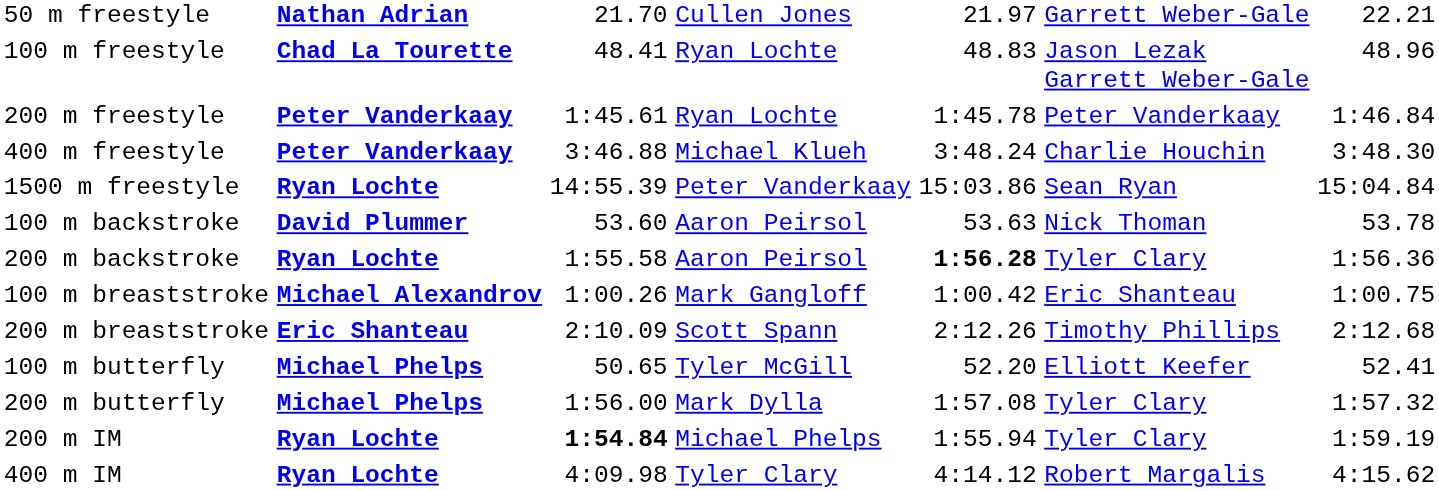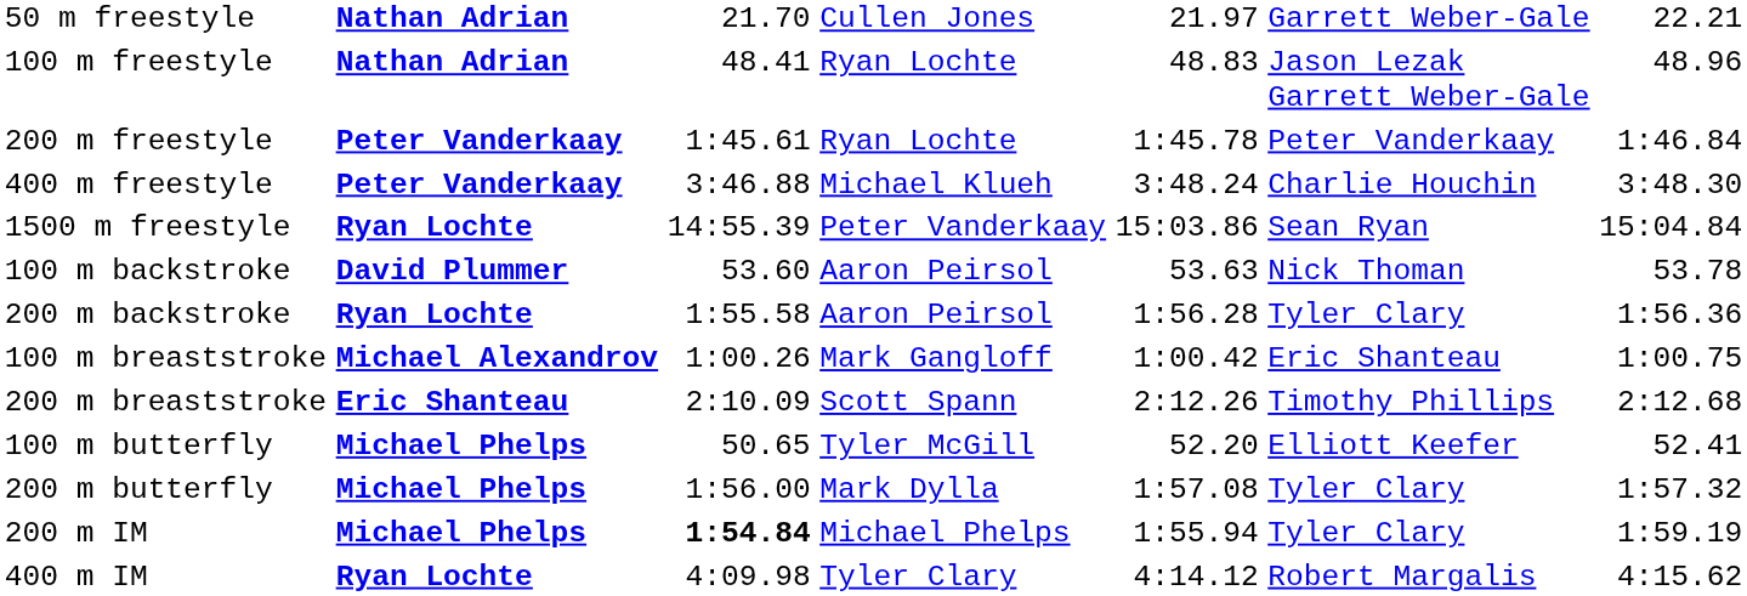 <table>
 <tr valign="top">
 <td>50 m freestyle<br></td>
 <td><strong><a href='#'>Nathan Adrian</a></strong></td>
 <td align="right">21.70</td>
 <td><a href='#'>Cullen Jones</a></td>
 <td align="right">21.97</td>
 <td><a href='#'>Garrett Weber-Gale</a></td>
 <td align="right">22.21</td>
 </tr>
 <tr valign="top">
 <td>100 m freestyle<br></td>
-<td><strong><a href='#'>Chad La Tourette</a></strong></td>
+<td><strong><a href='#'>Nathan Adrian</a></strong></td>
 <td align="right">48.41</td>
 <td><a href='#'>Ryan Lochte</a></td>
 <td align="right">48.83</td>
 <td><a href='#'>Jason Lezak</a><br><a href='#'>Garrett Weber-Gale</a></td>
 <td align="right">48.96</td>
 </tr>
 <tr valign="top">
 <td>200 m freestyle<br></td>
 <td><strong><a href='#'>Peter Vanderkaay</a></strong></td>
 <td align="right">1:45.61</td>
 <td><a href='#'>Ryan Lochte</a></td>
 <td align="right">1:45.78</td>
 <td><a href='#'>Peter Vanderkaay</a></td>
 <td align="right">1:46.84</td>
 </tr>
 <tr valign="top">
 <td>400 m freestyle<br></td>
 <td><strong><a href='#'>Peter Vanderkaay</a></strong></td>
 <td align="right">3:46.88</td>
 <td><a href='#'>Michael Klueh</a></td>
 <td align="right">3:48.24</td>
 <td><a href='#'>Charlie Houchin</a></td>
 <td align="right">3:48.30</td>
 </tr>
 <tr valign="top">
 <td>1500 m freestyle<br></td>
 <td><strong><a href='#'>Ryan Lochte</a></strong></td>
 <td align="right">14:55.39</td>
 <td><a href='#'>Peter Vanderkaay</a></td>
 <td align="right">15:03.86</td>
 <td><a href='#'>Sean Ryan</a></td>
 <td align="right">15:04.84</td>
 </tr>
 <tr valign="top">
 <td>100 m backstroke<br></td>
 <td><strong><a href='#'>David Plummer</a></strong></td>
 <td align="right">53.60</td>
 <td><a href='#'>Aaron Peirsol</a></td>
 <td align="right">53.63</td>
 <td><a href='#'>Nick Thoman</a></td>
 <td align="right">53.78</td>
 </tr>
 <tr valign="top">
 <td>200 m backstroke<br></td>
 <td><strong><a href='#'>Ryan Lochte</a></strong></td>
 <td align="right">1:55.58</td>
 <td><a href='#'>Aaron Peirsol</a></td>
-<td align="right"><strong>1:56.28</strong></td>
+<td align="right">1:56.28</td>
 <td><a href='#'>Tyler Clary</a></td>
 <td align="right">1:56.36</td>
 </tr>
 <tr valign="top">
 <td>100 m breaststroke<br></td>
 <td><strong><a href='#'>Michael Alexandrov</a></strong></td>
 <td align="right">1:00.26</td>
 <td><a href='#'>Mark Gangloff</a></td>
 <td align="right">1:00.42</td>
 <td><a href='#'>Eric Shanteau</a></td>
 <td align="right">1:00.75</td>
 </tr>
 <tr valign="top">
 <td>200 m breaststroke<br></td>
 <td><strong><a href='#'>Eric Shanteau</a></strong></td>
 <td align="right">2:10.09</td>
 <td><a href='#'>Scott Spann</a></td>
 <td align="right">2:12.26</td>
 <td><a href='#'>Timothy Phillips</a></td>
 <td align="right">2:12.68</td>
 </tr>
 <tr valign="top">
 <td>100 m butterfly<br></td>
 <td><strong><a href='#'>Michael Phelps</a></strong></td>
 <td align="right">50.65</td>
 <td><a href='#'>Tyler McGill</a></td>
 <td align="right">52.20</td>
 <td><a href='#'>Elliott Keefer</a></td>
 <td align="right">52.41</td>
 </tr>
 <tr valign="top">
 <td>200 m butterfly<br></td>
 <td><strong><a href='#'>Michael Phelps</a></strong></td>
 <td align="right">1:56.00</td>
 <td><a href='#'>Mark Dylla</a></td>
 <td align="right">1:57.08</td>
 <td><a href='#'>Tyler Clary</a></td>
 <td align="right">1:57.32</td>
 </tr>
 <tr valign="top">
 <td>200 m IM<br></td>
-<td><strong><a href='#'>Ryan Lochte</a></strong></td>
+<td><strong><a href='#'>Michael Phelps</a></strong></td>
 <td align="right"><strong>1:54.84</strong></td>
 <td><a href='#'>Michael Phelps</a></td>
 <td align="right">1:55.94</td>
 <td><a href='#'>Tyler Clary</a></td>
 <td align="right">1:59.19</td>
 </tr>
 <tr valign="top">
 <td>400 m IM<br></td>
 <td><strong><a href='#'>Ryan Lochte</a></strong></td>
 <td align="right">4:09.98</td>
 <td><a href='#'>Tyler Clary</a></td>
 <td align="right">4:14.12</td>
 <td><a href='#'>Robert Margalis</a></td>
 <td align="right">4:15.62</td>
 </tr>
 </table>
